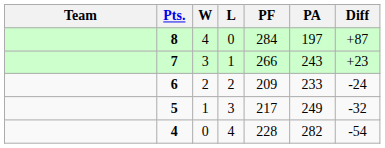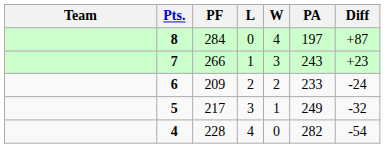 <table class=wikitable style="font-size:90%;">
 <tr align=center>
 <th width=150px>Team</th>
 <th width=30px><a href='#'>Pts.</a></th>
+<th width=40px>PF</th>
+<th width=20px>L</th>
 <th width=20px>W</th>
-<th width=20px>L</th>
-<th width=40px>PF</th>
 <th width=40px>PA</th>
 <th width=40px>Diff</th>
 </tr>
 <tr align=center bgcolor="#ccffcc">
 <td align=left></td>
 <td><strong>8</strong></td>
+<td>284</td>
+<td>0</td>
 <td>4</td>
-<td>0</td>
-<td>284</td>
 <td>197</td>
 <td>+87</td>
 </tr>
 <tr align=center bgcolor="#ccffcc">
 <td align=left></td>
 <td><strong>7</strong></td>
+<td>266</td>
+<td>1</td>
 <td>3</td>
-<td>1</td>
-<td>266</td>
 <td>243</td>
 <td>+23</td>
 </tr>
 <tr align=center>
 <td align=left></td>
 <td><strong>6</strong></td>
+<td>209</td>
 <td>2</td>
 <td>2</td>
-<td>209</td>
 <td>233</td>
 <td>-24</td>
 </tr>
 <tr align=center>
 <td align=left></td>
 <td><strong>5</strong></td>
+<td>217</td>
+<td>3</td>
 <td>1</td>
-<td>3</td>
-<td>217</td>
 <td>249</td>
 <td>-32</td>
 </tr>
 <tr align=center>
 <td align=left></td>
 <td><strong>4</strong></td>
+<td>228</td>
+<td>4</td>
 <td>0</td>
-<td>4</td>
-<td>228</td>
 <td>282</td>
 <td>-54</td>
 </tr>
 </table>
